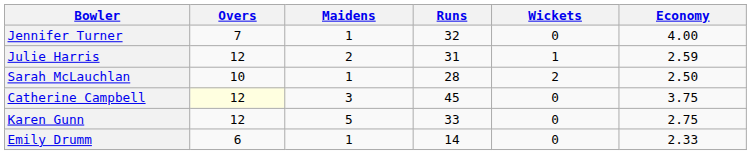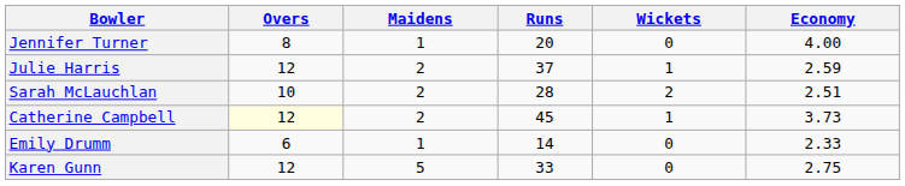 <table cellpadding="1" style="border:gray solid 1px; text-align:center; width:60%;" class="wikitable">
 <tr>
 <th scope="col" style="width:25%;"><a href='#'>Bowler</a></th>
 <th scope="col"><a href='#'>Overs</a></th>
 <th scope="col"><a href='#'>Maidens</a></th>
 <th scope="col"><a href='#'>Runs</a></th>
 <th scope="col"><a href='#'>Wickets</a></th>
 <th scope="col"><a href='#'>Economy</a></th>
 </tr>
 <tr>
 <th scope="row" style="font-weight: normal; text-align: left;"><a href='#'>Jennifer Turner</a></th>
-<td>7</td>
+<td>8</td>
 <td>1</td>
-<td>32</td>
+<td>20</td>
 <td>0</td>
 <td>4.00</td>
 </tr>
 <tr>
 <th scope="row" style="font-weight: normal; text-align: left;"><a href='#'>Julie Harris</a></th>
 <td>12</td>
 <td>2</td>
-<td>31</td>
+<td>37</td>
 <td>1</td>
 <td>2.59</td>
 </tr>
 <tr>
 <th scope="row" style="font-weight: normal; text-align: left;"><a href='#'>Sarah McLauchlan</a></th>
 <td>10</td>
-<td>1</td>
+<td>2</td>
 <td>28</td>
 <td>2</td>
-<td>2.50</td>
+<td>2.51</td>
 </tr>
 <tr>
 <th scope="row" style="font-weight: normal; text-align: left;"><a href='#'>Catherine Campbell</a></th>
 <td style="background: lightyellow;">12</td>
-<td>3</td>
+<td>2</td>
 <td>45</td>
+<td>1</td>
+<td>3.73</td>
+</tr>
+<tr>
+<th scope="row" style="font-weight: normal; text-align: left;"><a href='#'>Emily Drumm</a></th>
+<td>6</td>
+<td>1</td>
+<td>14</td>
 <td>0</td>
-<td>3.75</td>
+<td>2.33</td>
 </tr>
 <tr>
 <th scope="row" style="font-weight: normal; text-align: left;"><a href='#'>Karen Gunn</a></th>
 <td>12</td>
 <td>5</td>
 <td>33</td>
 <td>0</td>
 <td>2.75</td>
 </tr>
-<tr>
-<th scope="row" style="font-weight: normal; text-align: left;"><a href='#'>Emily Drumm</a></th>
-<td>6</td>
-<td>1</td>
-<td>14</td>
-<td>0</td>
-<td>2.33</td>
-</tr>
 </table>
